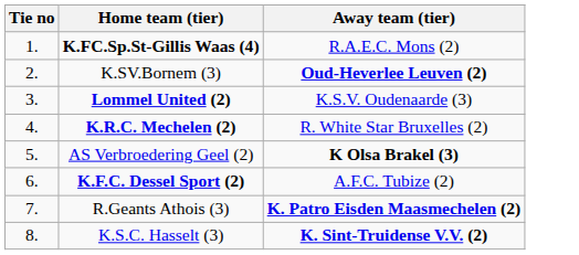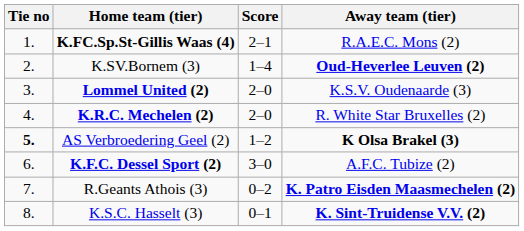 <table class="wikitable" style="text-align: center">
 <tr>
 <th>Tie no</th>
 <th>Home team (tier)</th>
+<th>Score</th>
 <th>Away team (tier)</th>
 </tr>
 <tr>
 <td>1.</td>
 <td><strong>K.FC.Sp.St-Gillis Waas (4)</strong></td>
+<td>2–1</td>
 <td><a href='#'>R.A.E.C. Mons</a> (2)</td>
 </tr>
 <tr>
 <td>2.</td>
 <td>K.SV.Bornem (3)</td>
+<td>1–4</td>
 <td><strong><a href='#'>Oud-Heverlee Leuven</a> (2)</strong></td>
 </tr>
 <tr>
 <td>3.</td>
 <td><strong><a href='#'>Lommel United</a> (2)</strong></td>
+<td>2–0</td>
 <td><a href='#'>K.S.V. Oudenaarde</a> (3)</td>
 </tr>
 <tr>
 <td>4.</td>
 <td><strong><a href='#'>K.R.C. Mechelen</a> (2)</strong></td>
+<td>2–0</td>
 <td><a href='#'>R. White Star Bruxelles</a> (2)</td>
 </tr>
 <tr>
-<td>5.</td>
+<td><strong>5.</strong></td>
 <td><a href='#'>AS Verbroedering Geel</a> (2)</td>
+<td>1–2</td>
 <td><strong>K Olsa Brakel (3)</strong></td>
 </tr>
 <tr>
 <td>6.</td>
 <td><strong><a href='#'>K.F.C. Dessel Sport</a> (2)</strong></td>
+<td>3–0</td>
 <td><a href='#'>A.F.C. Tubize</a> (2)</td>
 </tr>
 <tr>
 <td>7.</td>
 <td>R.Geants Athois (3)</td>
+<td>0–2</td>
 <td><strong><a href='#'>K. Patro Eisden Maasmechelen</a> (2)</strong></td>
 </tr>
 <tr>
 <td>8.</td>
 <td><a href='#'>K.S.C. Hasselt</a> (3)</td>
+<td>0–1</td>
 <td><strong><a href='#'>K. Sint-Truidense V.V.</a> (2)</strong></td>
 </tr>
 </table>
